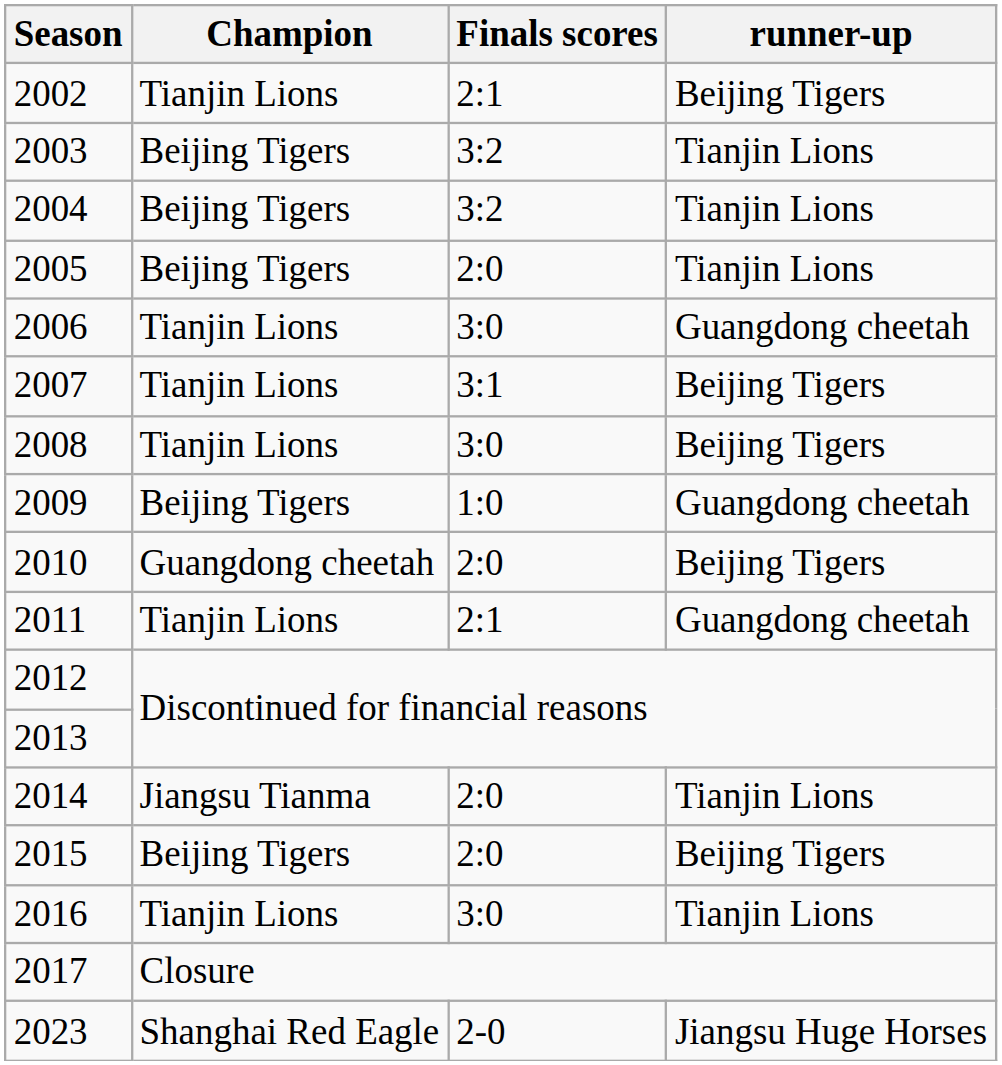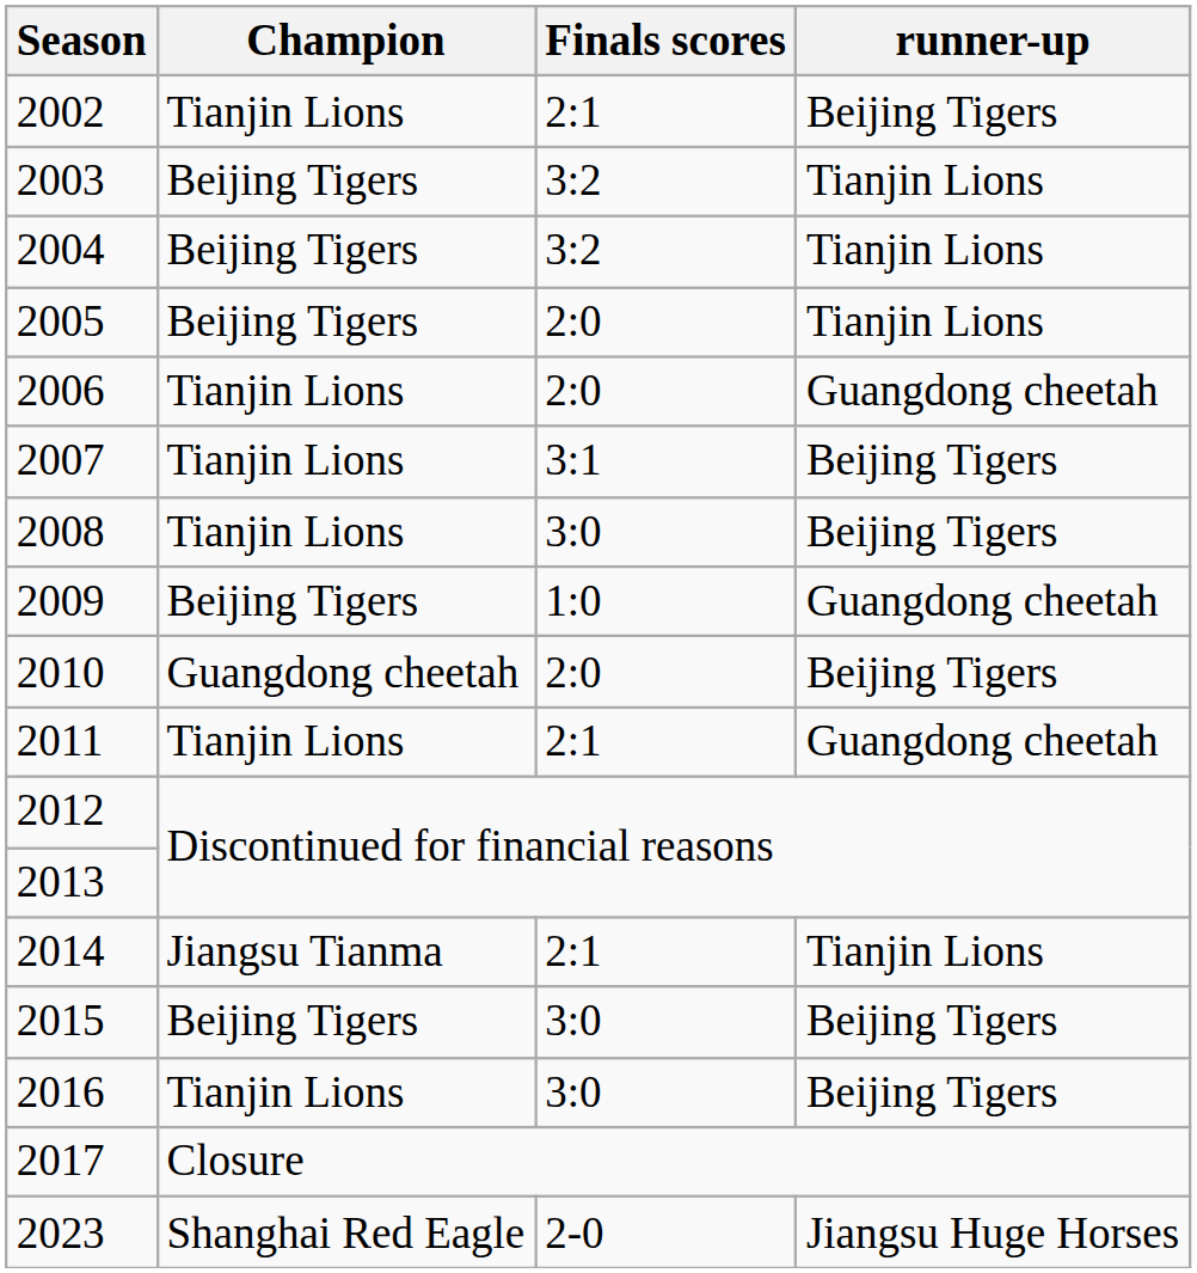 <table class="wikitable">
 <tr>
 <th>Season</th>
 <th>Champion</th>
 <th>Finals scores</th>
 <th>runner-up</th>
 </tr>
 <tr>
 <td>2002</td>
 <td>Tianjin Lions</td>
 <td>2:1</td>
 <td>Beijing Tigers</td>
 </tr>
 <tr>
 <td>2003</td>
 <td>Beijing Tigers</td>
 <td>3:2</td>
 <td>Tianjin Lions</td>
 </tr>
 <tr>
 <td>2004</td>
 <td>Beijing Tigers</td>
 <td>3:2</td>
 <td>Tianjin Lions</td>
 </tr>
 <tr>
 <td>2005</td>
 <td>Beijing Tigers</td>
 <td>2:0</td>
 <td>Tianjin Lions</td>
 </tr>
 <tr>
 <td>2006</td>
 <td>Tianjin Lions</td>
-<td>3:0</td>
+<td>2:0</td>
 <td>Guangdong cheetah</td>
 </tr>
 <tr>
 <td>2007</td>
 <td>Tianjin Lions</td>
 <td>3:1</td>
 <td>Beijing Tigers</td>
 </tr>
 <tr>
 <td>2008</td>
 <td>Tianjin Lions</td>
 <td>3:0</td>
 <td>Beijing Tigers</td>
 </tr>
 <tr>
 <td>2009</td>
 <td>Beijing Tigers</td>
 <td>1:0</td>
 <td>Guangdong cheetah</td>
 </tr>
 <tr>
 <td>2010</td>
 <td>Guangdong cheetah</td>
 <td>2:0</td>
 <td>Beijing Tigers</td>
 </tr>
 <tr>
 <td>2011</td>
 <td>Tianjin Lions</td>
 <td>2:1</td>
 <td>Guangdong cheetah</td>
 </tr>
 <tr>
 <td>2012</td>
 <td colspan="3" rowspan="2">Discontinued for financial reasons</td>
 </tr>
 <tr>
 <td>2013</td>
 </tr>
 <tr>
 <td>2014</td>
 <td>Jiangsu Tianma</td>
-<td>2:0</td>
+<td>2:1</td>
 <td>Tianjin Lions</td>
 </tr>
 <tr>
 <td>2015</td>
 <td>Beijing Tigers</td>
-<td>2:0</td>
+<td>3:0</td>
 <td>Beijing Tigers</td>
 </tr>
 <tr>
 <td>2016</td>
 <td>Tianjin Lions</td>
 <td>3:0</td>
-<td>Tianjin Lions</td>
+<td>Beijing Tigers</td>
 </tr>
 <tr>
 <td>2017</td>
 <td colspan="3">Closure</td>
 </tr>
 <tr>
 <td>2023</td>
 <td>Shanghai Red Eagle</td>
 <td>2-0</td>
 <td>Jiangsu Huge Horses</td>
 </tr>
 </table>
